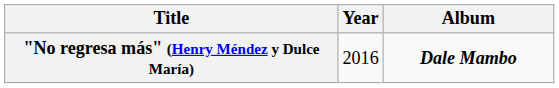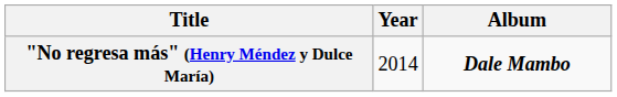 <table class="wikitable plainrowheaders" style="text-align:center;">
 <tr>
 <th scope="col" style="width:18em;">Title</th>
 <th scope="col" style="width:1em;">Year</th>
 <th scope="col" style="width:9em;">Album</th>
 </tr>
 <tr>
 <th scope="row">"No regresa más" <small>(<a href='#'>Henry Méndez</a> y Dulce María)</small></th>
-<td>2016</td>
+<td>2014</td>
 <td><strong><em>Dale Mambo</em></strong></td>
 </tr>
 </table>
